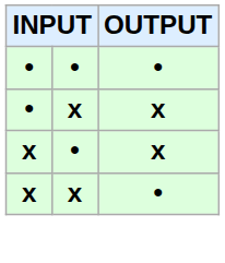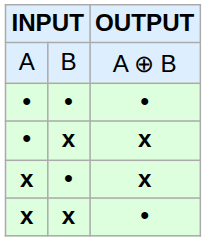 <table class="wikitable" || border=1  style="margin: 1em auto 1em auto">
 <tr bgcolor="#ddeeff" align="center">
 <td colspan=2><strong>INPUT</strong></td>
 <td><strong>OUTPUT</strong></td>
+</tr>
+<tr bgcolor="#ddeeff" align="center">
+<td>A</td>
+<td>B</td>
+<td>A ⊕ B</td>
 </tr>
 <tr bgcolor="#ddffdd" align="center">
 <td><strong>•</strong></td>
 <td><strong>•</strong></td>
 <td><strong>•</strong></td>
 </tr>
 <tr bgcolor="#ddffdd" align="center">
 <td><strong>•</strong></td>
 <td><strong>x</strong></td>
 <td><strong>x</strong></td>
 </tr>
 <tr bgcolor="#ddffdd" align="center">
 <td><strong>x</strong></td>
 <td><strong>•</strong></td>
 <td><strong>x</strong></td>
 </tr>
 <tr bgcolor="#ddffdd" align="center">
 <td><strong>x</strong></td>
 <td><strong>x</strong></td>
 <td><strong>•</strong></td>
 </tr>
 </table>
